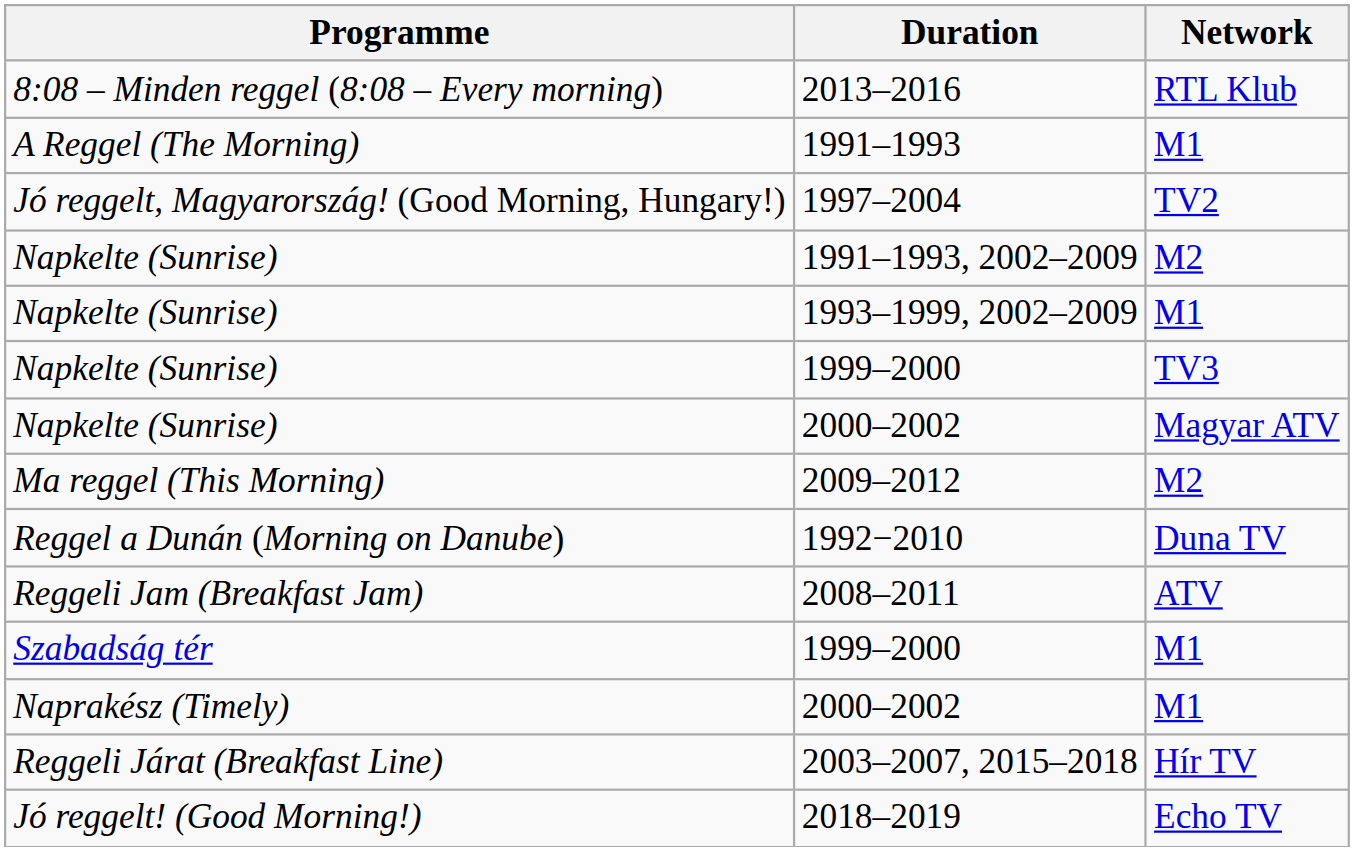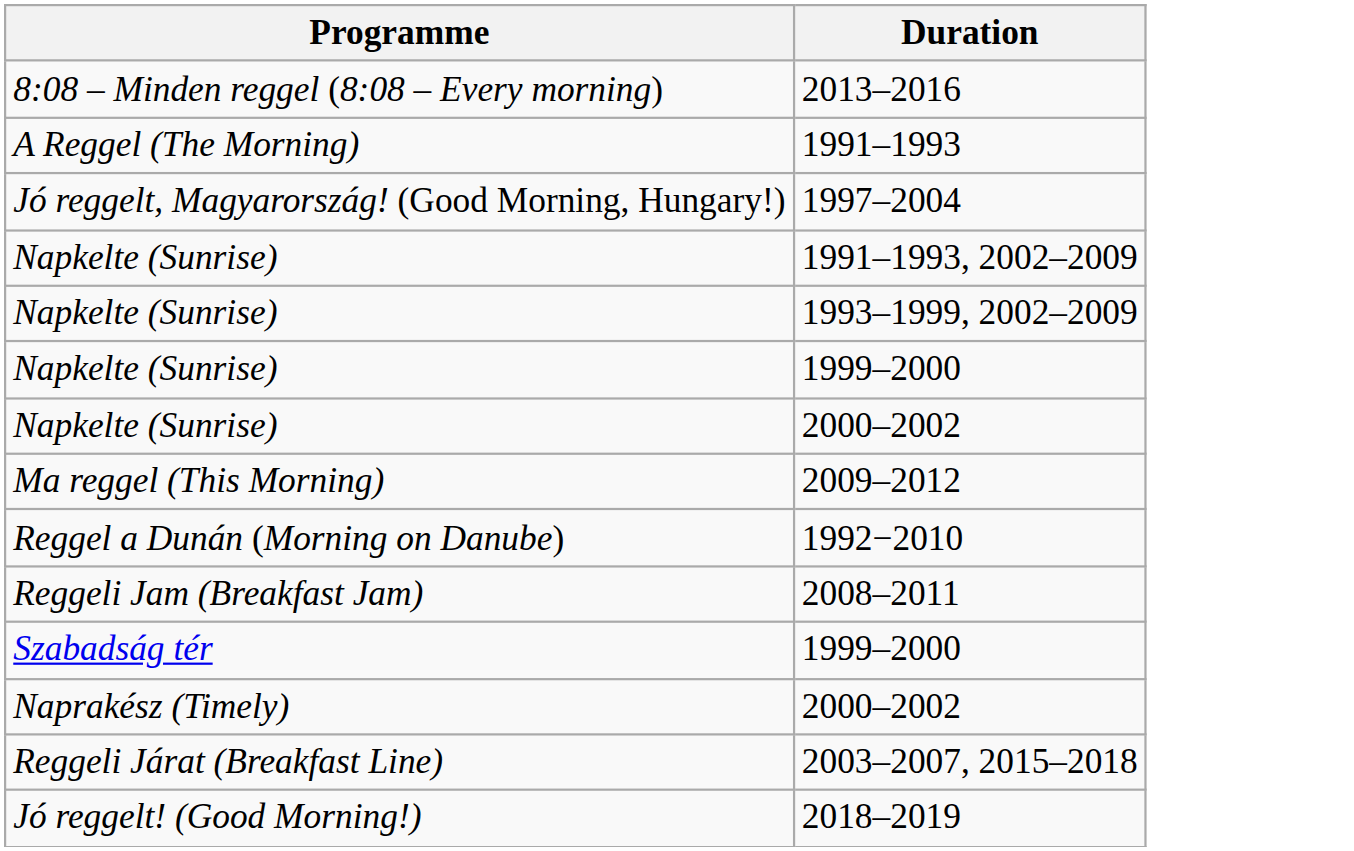 <table class="wikitable">
 <tr>
 <th>Programme</th>
 <th>Duration</th>
-<th>Network</th>
 </tr>
 <tr>
 <td><em>8:08 – Minden reggel</em> (<em>8:08 – Every morning</em>)</td>
 <td>2013–2016</td>
-<td><a href='#'>RTL Klub</a></td>
 </tr>
 <tr>
 <td><em>A Reggel (The Morning) </em></td>
 <td>1991–1993</td>
-<td><a href='#'>M1</a></td>
 </tr>
 <tr>
 <td><em>Jó reggelt, Magyarország!</em> (Good Morning, Hungary!)</td>
 <td>1997–2004</td>
-<td><a href='#'>TV2</a></td>
 </tr>
 <tr>
 <td><em>Napkelte (Sunrise)</em></td>
 <td>1991–1993, 2002–2009</td>
-<td><a href='#'>M2</a></td>
 </tr>
 <tr>
 <td><em>Napkelte (Sunrise)</em></td>
 <td>1993–1999, 2002–2009</td>
-<td><a href='#'>M1</a></td>
 </tr>
 <tr>
 <td><em>Napkelte (Sunrise)</em></td>
 <td>1999–2000</td>
-<td><a href='#'>TV3</a></td>
 </tr>
 <tr>
 <td><em>Napkelte (Sunrise)</em></td>
 <td>2000–2002</td>
-<td><a href='#'>Magyar ATV</a></td>
 </tr>
 <tr>
 <td><em>Ma reggel (This Morning)</em></td>
 <td>2009–2012</td>
-<td><a href='#'>M2</a></td>
 </tr>
 <tr>
 <td><em>Reggel a Dunán</em> (<em>Morning on Danube</em>)</td>
 <td>1992−2010</td>
-<td><a href='#'>Duna TV</a></td>
 </tr>
 <tr>
 <td><em>Reggeli Jam (Breakfast Jam)</em></td>
 <td>2008–2011</td>
-<td><a href='#'>ATV</a></td>
 </tr>
 <tr>
 <td><em><a href='#'>Szabadság tér</a></em></td>
 <td>1999–2000</td>
-<td><a href='#'>M1</a></td>
 </tr>
 <tr>
 <td><em>Naprakész (Timely)</em></td>
 <td>2000–2002</td>
-<td><a href='#'>M1</a></td>
 </tr>
 <tr>
 <td><em>Reggeli Járat (Breakfast Line)</em></td>
 <td>2003–2007, 2015–2018</td>
-<td><a href='#'>Hír TV</a></td>
 </tr>
 <tr>
 <td><em>Jó reggelt! (Good Morning!)</em></td>
 <td>2018–2019</td>
-<td><a href='#'>Echo TV</a></td>
 </tr>
 </table>
